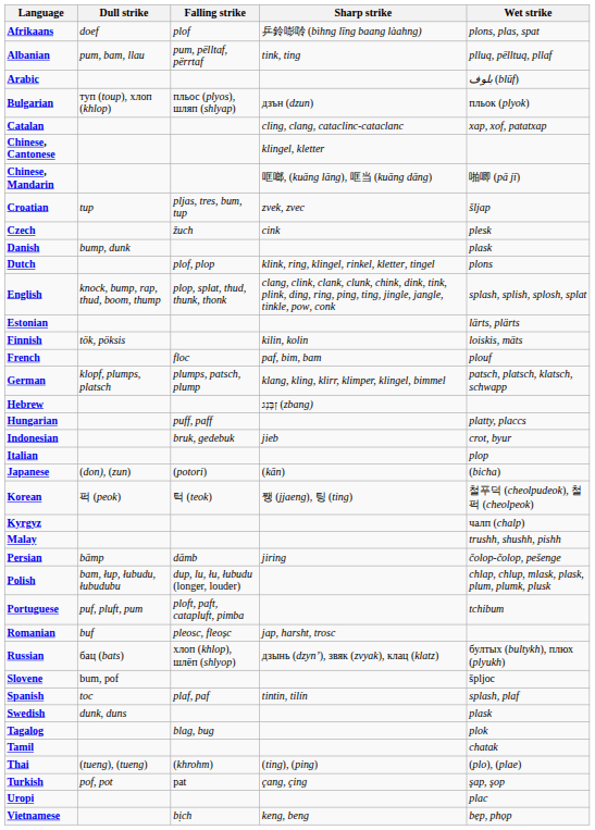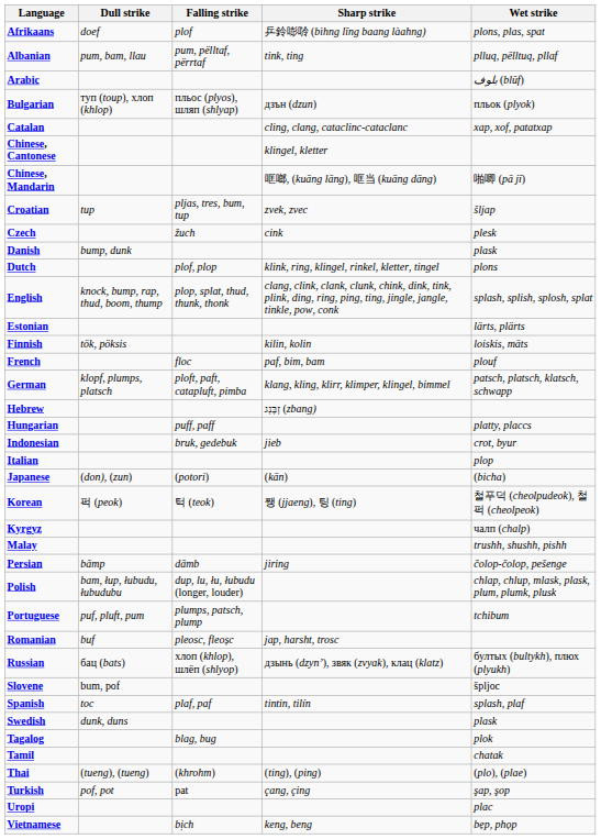 <table class="wikitable">
 <tr>
 <th>Language</th>
 <th>Dull strike</th>
 <th>Falling strike</th>
 <th>Sharp strike</th>
 <th>Wet strike</th>
 </tr>
 <tr>
 <td><a href='#'><strong>Afrikaans</strong></a></td>
 <td><em>doef</em></td>
 <td><em>plof</em></td>
 <td>乒鈴嘭唥 (<em>bìhng līng baang làahng)</em></td>
 <td><em>plons, plas, spat</em></td>
 </tr>
 <tr>
 <td><a href='#'><strong>Albanian</strong></a></td>
 <td><em>pum, bam, llau</em></td>
 <td><em>pum, pëlltaf, përrtaf</em></td>
 <td><em>tink, ting</em></td>
 <td><em>plluq, pëlltuq, pllaf</em></td>
 </tr>
 <tr>
 <td><strong><a href='#'>Arabic</a></strong></td>
 <td></td>
 <td></td>
 <td></td>
 <td><em>بلوف </em>(<em>blūf</em>)</td>
 </tr>
 <tr>
 <td><a href='#'><strong>Bulgarian</strong></a></td>
 <td>туп (<em>toup</em>), хлоп (<em>khlop</em>)</td>
 <td>пльос (<em>plyos</em>), шляп (<em>shlyap</em>)</td>
 <td>дзън (<em>dzun</em>)</td>
 <td>пльок (<em>plyok</em>)</td>
 </tr>
 <tr>
 <td><a href='#'><strong>Catalan</strong></a></td>
 <td></td>
 <td></td>
 <td><em>cling</em>, <em>clang</em>, <em>cataclinc-cataclanc</em></td>
 <td><em>xap, xof, patatxap</em></td>
 </tr>
 <tr>
 <td><strong><a href='#'>Chinese</a>, <a href='#'>Cantonese</a></strong></td>
 <td></td>
 <td></td>
 <td><em>klingel, kletter</em></td>
 <td></td>
 </tr>
 <tr>
 <td><strong><a href='#'>Chinese</a>, <a href='#'>Mandarin</a></strong></td>
 <td></td>
 <td></td>
 <td>哐啷, (<em>kuāng lāng</em>), 哐当 (<em>kuāng dāng</em>)</td>
 <td>啪唧 (<em>pā jī</em>)</td>
 </tr>
 <tr>
 <td><a href='#'><strong>Croatian</strong></a></td>
 <td><em>tup</em></td>
 <td><em>pljas, tres, bum, tup</em></td>
 <td><em>zvek, zvec</em></td>
 <td><em>šljap</em></td>
 </tr>
 <tr>
 <td><a href='#'><strong>Czech</strong></a></td>
 <td></td>
 <td><em>žuch</em></td>
 <td><em>cink</em></td>
 <td><em>plesk</em></td>
 </tr>
 <tr>
 <td><a href='#'><strong>Danish</strong></a></td>
 <td><em>bump, dunk</em></td>
 <td></td>
 <td></td>
 <td><em>plask</em></td>
 </tr>
 <tr>
 <td><a href='#'><strong>Dutch</strong></a></td>
 <td></td>
 <td><em>plof, plop</em></td>
 <td><em>klink</em>, <em>ring</em>, <em>klingel</em>, <em>rinkel</em>, <em>kletter</em>, <em>tingel</em></td>
 <td><em>plons</em></td>
 </tr>
 <tr>
 <td><a href='#'><strong>English</strong></a></td>
 <td><em>knock, bump, rap, thud, boom, thump</em></td>
 <td><em>plop, splat, thud, thunk, thonk</em></td>
 <td><em>clang</em>, <em>clink</em>, <em>clank</em>, <em>clunk</em>, <em>chink</em>, <em>dink</em>, <em>tink</em>, <em>plink</em>, <em>ding</em>, <em>ring</em>, <em>ping</em>, <em>ting</em>, <em>jingle</em>, <em>jangle</em>, <em>tinkle</em>, <em>pow</em>, <em>conk</em></td>
 <td><em>splash</em>, <em>splish</em>, <em>splosh</em>, <em>splat</em></td>
 </tr>
 <tr>
 <td><strong><a href='#'>Estonian</a></strong></td>
 <td></td>
 <td></td>
 <td></td>
 <td><em>lärts</em>, <em>plärts</em></td>
 </tr>
 <tr>
 <td><a href='#'><strong>Finnish</strong></a></td>
 <td><em>tök</em>, <em>pöksis</em></td>
 <td></td>
 <td><em>kilin, kolin</em></td>
 <td><em>loiskis</em>, <em>mäts</em></td>
 </tr>
 <tr>
 <td><a href='#'><strong>French</strong></a></td>
 <td></td>
 <td><em>floc</em></td>
 <td><em>paf, bim, bam</em></td>
 <td><em>plouf</em></td>
 </tr>
 <tr>
 <td><a href='#'><strong>German</strong></a></td>
 <td><em>klopf, plumps, platsch</em></td>
-<td><em>plumps</em>, <em>patsch</em>, <em>plump</em></td>
+<td><em>ploft, paft, catapluft, pimba</em></td>
 <td><em>klang, kling, klirr, klimper, klingel, bimmel</em></td>
 <td><em>patsch</em>, <em>platsch</em>, <em>klatsch</em>, <em>schwapp</em></td>
 </tr>
 <tr>
 <td><a href='#'><strong>Hebrew</strong></a></td>
 <td></td>
 <td></td>
 <td>זְבֶּנְג (<em>zbang)</em></td>
 <td></td>
 </tr>
 <tr>
 <td><a href='#'><strong>Hungarian</strong></a></td>
 <td></td>
 <td><em>puff, paff</em></td>
 <td></td>
 <td><em>platty, placcs</em></td>
 </tr>
 <tr>
 <td><a href='#'><strong>Indonesian</strong></a></td>
 <td></td>
 <td><em>bruk, gedebuk</em></td>
 <td><em>jieb</em></td>
 <td><em>crot, byur</em></td>
 </tr>
 <tr>
 <td><strong><a href='#'>Italian</a></strong></td>
 <td></td>
 <td></td>
 <td></td>
 <td><em>plop</em></td>
 </tr>
 <tr>
 <td><a href='#'><strong>Japanese</strong></a></td>
 <td> (<em>don)</em>,  (<em>zun</em>)</td>
 <td>(<em>potori</em>)</td>
 <td> (<em>kān</em>)</td>
 <td> (<em>bicha</em>)</td>
 </tr>
 <tr>
 <td><a href='#'><strong>Korean</strong></a></td>
 <td>퍽 (<em>peok</em>)</td>
 <td>턱 (<em>teok</em>)</td>
 <td>쨍 (<em>jjaeng</em>), 팅 (<em>ting</em>)</td>
 <td>철푸덕 (<em>cheolpudeok</em>), 철퍽 (<em>cheolpeok</em>)</td>
 </tr>
 <tr>
 <td><strong><a href='#'>Kyrgyz</a></strong></td>
 <td></td>
 <td></td>
 <td></td>
 <td>чалп (<em>chalp</em>)</td>
 </tr>
 <tr>
 <td><strong><a href='#'>Malay</a></strong></td>
 <td></td>
 <td></td>
 <td></td>
 <td><em>trushh</em>, <em>shushh</em>, <em>pishh</em></td>
 </tr>
 <tr>
 <td><a href='#'><strong>Persian</strong></a></td>
 <td><em>bāmp</em></td>
 <td><em>dāmb</em></td>
 <td><em>jiring</em></td>
 <td><em>čolop-čolop</em>, <em>pešenge</em></td>
 </tr>
 <tr>
 <td><a href='#'><strong>Polish</strong></a></td>
 <td><em>bam</em>, <em>łup, łubudu</em>, <em>łubudubu</em></td>
 <td><em>dup</em>, <em>lu</em>, <em>łu</em>, <em>łubudu</em> (longer, louder)</td>
 <td></td>
 <td><em>chlap</em>, <em>chlup</em>, <em>mlask</em>, <em>plask</em>, <em>plum</em>, <em>plumk</em>, <em>plusk</em></td>
 </tr>
 <tr>
 <td><a href='#'><strong>Portuguese</strong></a></td>
 <td><em>puf, pluft, pum</em></td>
-<td><em>ploft, paft, catapluft, pimba</em></td>
+<td><em>plumps</em>, <em>patsch</em>, <em>plump</em></td>
 <td></td>
 <td><em>tchibum</em></td>
 </tr>
 <tr>
 <td><a href='#'><strong>Romanian</strong></a></td>
 <td><em>buf</em></td>
 <td><em>pleosc</em>, <em>fleoșc</em></td>
 <td><em>jap</em>, <em>harsht</em>, <em>trosc</em></td>
 <td></td>
 </tr>
 <tr>
 <td><a href='#'><strong>Russian</strong></a></td>
 <td>бац (<em>bats</em>)</td>
 <td>хлоп (<em>khlop</em>), шлёп (<em>shlyop</em>)</td>
 <td>дзынь (<em>dzyn’</em>), звяк (<em>zvyak</em>), клац (<em>klatz</em>)</td>
 <td>бултых (<em>bultykh</em>), плюх (<em>plyukh</em>)</td>
 </tr>
 <tr>
 <td><a href='#'><strong>Slovene</strong></a></td>
 <td>bum, pof</td>
 <td></td>
 <td></td>
 <td>špljoc</td>
 </tr>
 <tr>
 <td><a href='#'><strong>Spanish</strong></a></td>
 <td><em>toc</em></td>
 <td><em>plaf, paf</em></td>
 <td><em>tintin</em>, <em>tilín</em></td>
 <td><em>splash, plaf</em></td>
 </tr>
 <tr>
 <td><a href='#'><strong>Swedish</strong></a></td>
 <td><em>dunk, duns</em></td>
 <td></td>
 <td></td>
 <td><em>plask</em></td>
 </tr>
 <tr>
 <td><a href='#'><strong>Tagalog</strong></a></td>
 <td></td>
 <td><em>blag, bug</em></td>
 <td></td>
 <td><em>plok</em></td>
 </tr>
 <tr>
 <td><strong><a href='#'>Tamil</a></strong></td>
 <td></td>
 <td></td>
 <td></td>
 <td><em>chatak</em></td>
 </tr>
 <tr>
 <td><a href='#'><strong>Thai</strong></a></td>
 <td> (<em>tueng</em>),  (<em>tueng</em>)</td>
 <td> (<em>khrohm</em>)</td>
 <td> (<em>ting</em>),  (<em>ping</em>)</td>
 <td> (<em>plo</em>),  (<em>plae</em>)</td>
 </tr>
 <tr>
 <td><a href='#'><strong>Turkish</strong></a></td>
 <td><em>pof, pot</em></td>
 <td>pat</td>
 <td><em>çang</em>, <em>çing</em></td>
 <td><em>şap</em>, <em>şop</em></td>
 </tr>
 <tr>
 <td><strong><a href='#'>Uropi</a></strong></td>
 <td></td>
 <td></td>
 <td></td>
 <td><em>plac</em></td>
 </tr>
 <tr>
 <td><a href='#'><strong>Vietnamese</strong></a></td>
 <td></td>
 <td><em>bịch</em></td>
 <td><em>keng, beng</em></td>
 <td><em>bẹp</em>, <em>phọp</em></td>
 </tr>
 </table>
